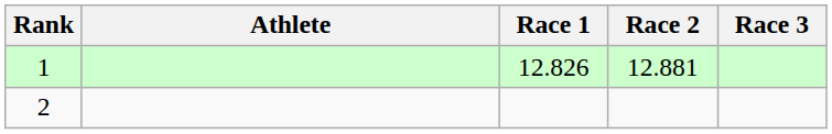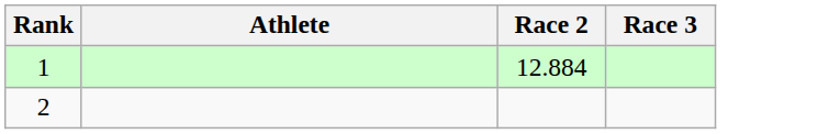 <table class=wikitable style="text-align:center">
 <tr>
 <th width=40>Rank</th>
 <th width=250>Athlete</th>
-<th width=60>Race 1</th>
 <th width=60>Race 2</th>
 <th width=60>Race 3</th>
 </tr>
 <tr bgcolor=ccffcc>
 <td>1</td>
 <td align=left></td>
-<td>12.826</td>
-<td>12.881</td>
+<td>12.884</td>
 <td></td>
 </tr>
 <tr>
 <td>2</td>
 <td align=left></td>
 <td></td>
 <td></td>
-<td></td>
 </tr>
 </table>
